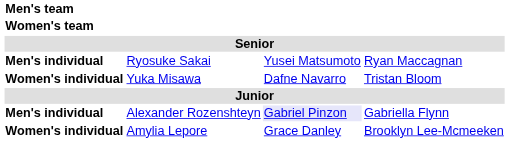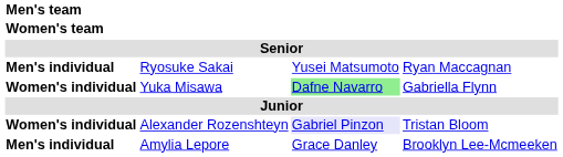 <table>
 <tr bgcolor="DFDFDF">
 </tr>
 <tr>
 <th scope=row style="text-align:left">Men's team</th>
 <td valign=top><br></td>
 <td valign=top><br></td>
 <td valign=top><br></td>
 </tr>
 <tr>
 <th scope=row style="text-align:left">Women's team</th>
 <td valign=top><br></td>
 <td valign=top><br></td>
 <td valign=top><br></td>
 </tr>
 <tr bgcolor="DFDFDF">
 <td colspan="5" align="center"><strong>Senior</strong></td>
 </tr>
 <tr>
 <th scope=row style="text-align:left">Men's individual</th>
 <td> <a href='#'>Ryosuke Sakai</a></td>
 <td> <a href='#'>Yusei Matsumoto</a></td>
 <td> <a href='#'>Ryan Maccagnan</a></td>
 </tr>
 <tr>
 <th scope=row style="text-align:left">Women's individual</th>
 <td> <a href='#'>Yuka Misawa</a></td>
-<td> <a href='#'>Dafne Navarro</a></td>
-<td> <a href='#'>Tristan Bloom</a></td>
+<td style="background: lightgreen;"> <a href='#'>Dafne Navarro</a></td>
+<td> <a href='#'>Gabriella Flynn</a></td>
 </tr>
 <tr bgcolor="DFDFDF">
 <td colspan="5" align="center"><strong>Junior</strong></td>
 </tr>
 <tr>
-<th scope=row style="text-align:left">Men's individual</th>
+<th scope=row style="text-align:left">Women's individual</th>
 <td> <a href='#'>Alexander Rozenshteyn</a></td>
 <td style="background: lavender;"> <a href='#'>Gabriel Pinzon</a></td>
-<td> <a href='#'>Gabriella Flynn</a></td>
+<td> <a href='#'>Tristan Bloom</a></td>
 </tr>
 <tr>
-<th scope=row style="text-align:left">Women's individual</th>
+<th scope=row style="text-align:left">Men's individual</th>
 <td> <a href='#'>Amylia Lepore</a></td>
 <td> <a href='#'>Grace Danley</a></td>
 <td> <a href='#'>Brooklyn Lee-Mcmeeken</a></td>
 </tr>
 </table>
